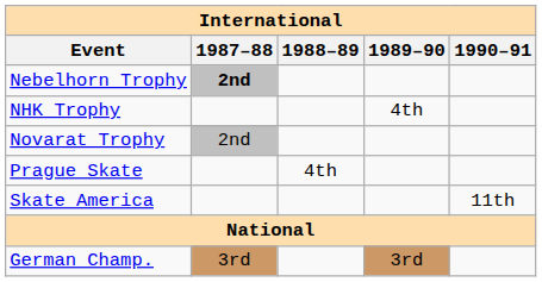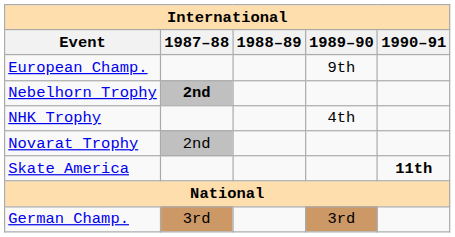 <table class="wikitable" style="text-align:center">
 <tr>
 <th style="background-color: #ffdead; " colspan=5 align=center>International</th>
 </tr>
 <tr>
 <th>Event</th>
 <th>1987–88</th>
 <th>1988–89</th>
 <th>1989–90</th>
 <th>1990–91</th>
+</tr>
+<tr>
+<td align=left><a href='#'>European Champ.</a></td>
+<td></td>
+<td></td>
+<td>9th</td>
+<td></td>
 </tr>
 <tr>
 <td align=left><a href='#'>Nebelhorn Trophy</a></td>
 <td bgcolor=silver><strong>2nd</strong></td>
 <td></td>
 <td></td>
 <td></td>
 </tr>
 <tr>
 <td align=left><a href='#'>NHK Trophy</a></td>
 <td></td>
 <td></td>
 <td>4th</td>
 <td></td>
 </tr>
 <tr>
 <td align=left><a href='#'>Novarat Trophy</a></td>
 <td bgcolor=silver>2nd</td>
 <td></td>
 <td></td>
 <td></td>
 </tr>
 <tr>
-<td align=left><a href='#'>Prague Skate</a></td>
-<td></td>
-<td>4th</td>
-<td></td>
-<td></td>
-</tr>
-<tr>
 <td align=left><a href='#'>Skate America</a></td>
 <td></td>
 <td></td>
 <td></td>
-<td>11th</td>
+<td><strong>11th</strong></td>
 </tr>
 <tr>
 <th style="background-color: #ffdead; " colspan=5 align=center>National</th>
 </tr>
 <tr>
 <td align=left><a href='#'>German Champ.</a></td>
 <td bgcolor=cc9966>3rd</td>
 <td></td>
 <td bgcolor=cc9966>3rd</td>
 <td></td>
 </tr>
 </table>
